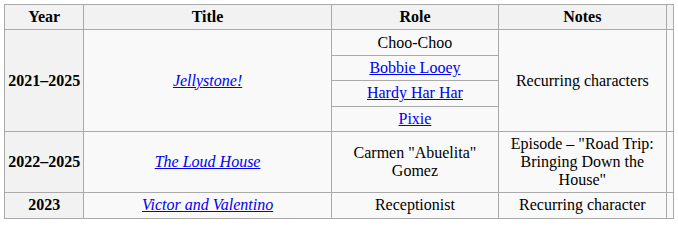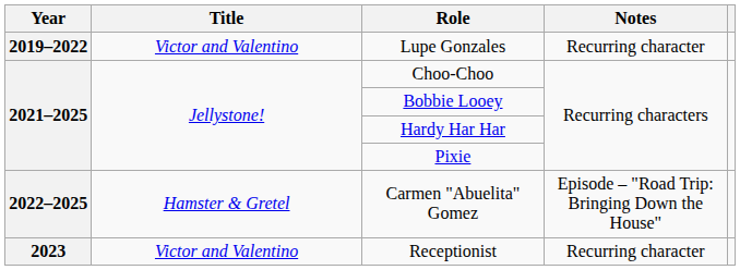 <table class="wikitable plainrowheaders" style="text-align:center;">
 <tr>
 <th scope="col">Year</th>
 <th scope="col" style="width:15em;">Title</th>
 <th scope="col" style="width:10em;">Role</th>
 <th scope="col" style="width:10em;">Notes</th>
 <th></th>
+</tr>
+<tr>
+<th scope="row" style="text-align:center">2019–2022</th>
+<td><em><a href='#'>Victor and Valentino</a></em></td>
+<td>Lupe Gonzales</td>
+<td>Recurring character</td>
+<td></td>
 </tr>
 <tr>
 <th scope="row" rowspan="4" style="text-align:center">2021–2025</th>
 <td rowspan="4"><em><a href='#'>Jellystone!</a></em></td>
 <td>Choo-Choo</td>
 <td rowspan="4">Recurring characters</td>
 <td rowspan="4"></td>
 </tr>
 <tr>
 <td><a href='#'>Bobbie Looey</a></td>
 </tr>
 <tr>
 <td><a href='#'>Hardy Har Har</a></td>
 </tr>
 <tr>
 <td><a href='#'>Pixie</a></td>
 </tr>
 <tr>
 <th scope="row" style="text-align:center">2022–2025</th>
-<td><em><a href='#'>The Loud House</a></em></td>
+<td><em><a href='#'>Hamster & Gretel</a></em></td>
 <td>Carmen "Abuelita" Gomez</td>
 <td>Episode – "Road Trip: Bringing Down the House"</td>
 <td></td>
 </tr>
 <tr>
 <th scope="row" style="text-align:center">2023</th>
 <td><em><a href='#'>Victor and Valentino</a></em></td>
 <td>Receptionist</td>
 <td>Recurring character</td>
 <td></td>
 </tr>
 </table>
